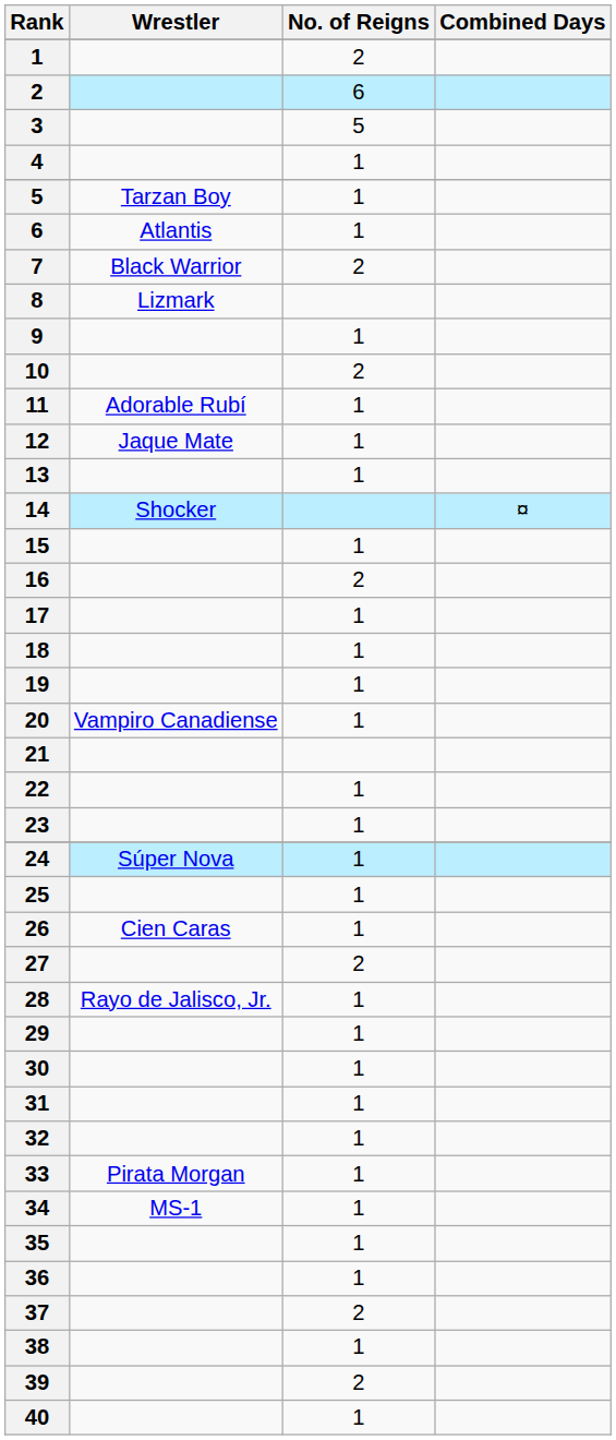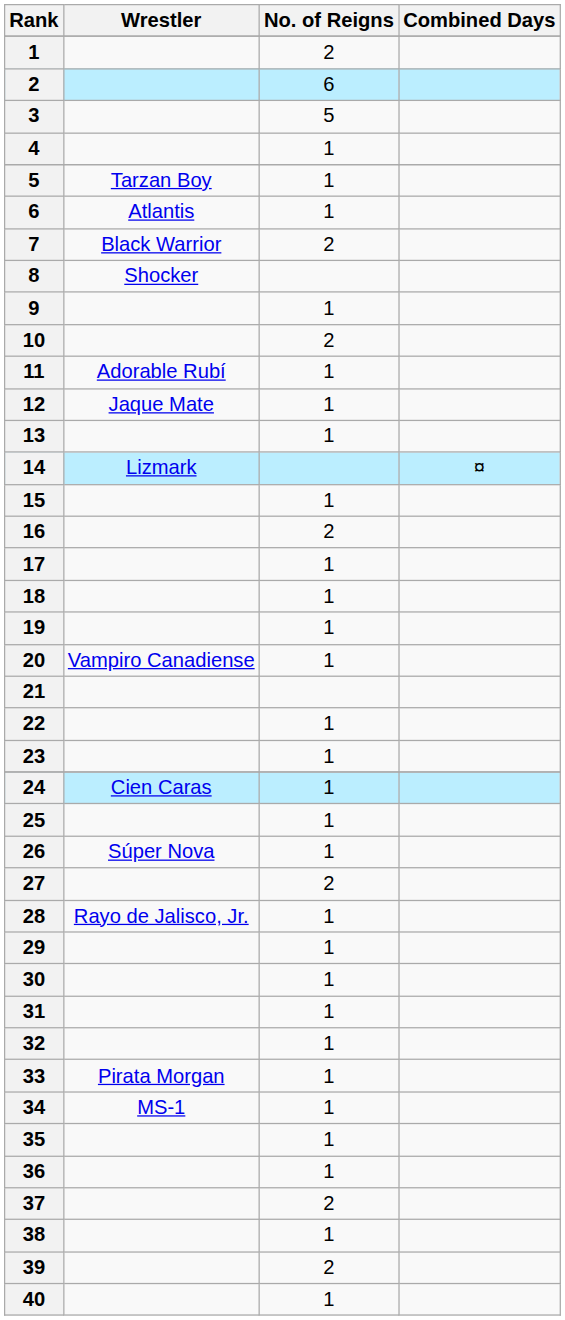 <table class="wikitable sortable" style="text-align: center">
 <tr>
 <th data-sort-type="number">Rank</th>
 <th>Wrestler</th>
 <th data-sort-type="number">No. of Reigns</th>
 <th data-sort-type="number">Combined Days</th>
 </tr>
 <tr>
 </tr>
 <tr style="background-color:#bbeeff">
 </tr>
 <tr>
 <th>1</th>
 <td></td>
 <td>2</td>
 <td></td>
 </tr>
 <tr style="background-color:#bbeeff">
 <th>2</th>
 <td></td>
 <td>6</td>
 <td></td>
 </tr>
 <tr>
 <th>3</th>
 <td></td>
 <td>5</td>
 <td></td>
 </tr>
 <tr>
 <th>4</th>
 <td></td>
 <td>1</td>
 <td></td>
 </tr>
 <tr style="background-color:#bbeeff">
 </tr>
 <tr style="background: #ffdead;">
 </tr>
 <tr>
 <th>5</th>
 <td><a href='#'>Tarzan Boy</a></td>
 <td>1</td>
 <td></td>
 </tr>
 <tr>
 <th>6</th>
 <td><a href='#'>Atlantis</a></td>
 <td>1</td>
 <td></td>
 </tr>
 <tr>
 <th>7</th>
 <td><a href='#'>Black Warrior</a></td>
 <td>2</td>
 <td></td>
 </tr>
 <tr>
 <th>8</th>
-<td><a href='#'>Lizmark</a></td>
+<td><a href='#'>Shocker</a></td>
 <td></td>
 <td></td>
 </tr>
 <tr>
 <th>9</th>
 <td></td>
 <td>1</td>
 <td></td>
 </tr>
 <tr>
 <th>10</th>
 <td></td>
 <td>2</td>
 <td></td>
 </tr>
 <tr>
 <th>11</th>
 <td><a href='#'>Adorable Rubí</a></td>
 <td>1</td>
 <td></td>
 </tr>
 <tr>
 <th>12</th>
 <td><a href='#'>Jaque Mate</a></td>
 <td>1</td>
 <td></td>
 </tr>
 <tr>
 <th>13</th>
 <td></td>
 <td>1</td>
 <td></td>
 </tr>
 <tr style="background-color:#bbeeff">
 <th>14</th>
-<td><a href='#'>Shocker</a></td>
+<td><a href='#'>Lizmark</a></td>
 <td></td>
 <td>¤ </td>
 </tr>
 <tr>
 <th>15</th>
 <td></td>
 <td>1</td>
 <td></td>
 </tr>
 <tr>
 <th>16</th>
 <td></td>
 <td>2</td>
 <td></td>
 </tr>
 <tr>
 <th>17</th>
 <td></td>
 <td>1</td>
 <td></td>
 </tr>
 <tr>
 <th>18</th>
 <td></td>
 <td>1</td>
 <td></td>
 </tr>
 <tr>
 <th>19</th>
 <td></td>
 <td>1</td>
 <td></td>
 </tr>
 <tr>
 <th>20</th>
 <td><a href='#'>Vampiro Canadiense</a></td>
 <td>1</td>
 <td></td>
 </tr>
 <tr>
 <th>21</th>
 <td></td>
 <td></td>
 <td></td>
 </tr>
 <tr>
 <th>22</th>
 <td></td>
 <td>1</td>
 <td></td>
 </tr>
 <tr>
 <th>23</th>
 <td></td>
 <td>1</td>
 <td></td>
 </tr>
 <tr>
 </tr>
 <tr style="background-color:#bbeeff">
 <th>24</th>
-<td><a href='#'>Súper Nova</a></td>
+<td><a href='#'>Cien Caras</a></td>
 <td>1</td>
 <td></td>
 </tr>
 <tr>
 <th>25</th>
 <td></td>
 <td>1</td>
 <td></td>
 </tr>
 <tr>
 <th>26</th>
-<td><a href='#'>Cien Caras</a></td>
+<td><a href='#'>Súper Nova</a></td>
 <td>1</td>
 <td></td>
 </tr>
 <tr>
 <th>27</th>
 <td></td>
 <td>2</td>
 <td></td>
 </tr>
 <tr>
 <th>28</th>
 <td><a href='#'>Rayo de Jalisco, Jr.</a></td>
 <td>1</td>
 <td></td>
 </tr>
 <tr>
 <th>29</th>
 <td></td>
 <td>1</td>
 <td></td>
 </tr>
 <tr>
 <th>30</th>
 <td></td>
 <td>1</td>
 <td></td>
 </tr>
 <tr>
 <th>31</th>
 <td></td>
 <td>1</td>
 <td></td>
 </tr>
 <tr>
 <th>32</th>
 <td></td>
 <td>1</td>
 <td></td>
 </tr>
 <tr>
 <th>33</th>
 <td><a href='#'>Pirata Morgan</a></td>
 <td>1</td>
 <td></td>
 </tr>
 <tr>
 <th>34</th>
 <td><a href='#'>MS-1</a></td>
 <td>1</td>
 <td></td>
 </tr>
 <tr>
 <th>35</th>
 <td></td>
 <td>1</td>
 <td></td>
 </tr>
 <tr>
 <th>36</th>
 <td></td>
 <td>1</td>
 <td></td>
 </tr>
 <tr>
 <th>37</th>
 <td></td>
 <td>2</td>
 <td></td>
 </tr>
 <tr>
 <th>38</th>
 <td></td>
 <td>1</td>
 <td></td>
 </tr>
 <tr>
 <th>39</th>
 <td></td>
 <td>2</td>
 <td></td>
 </tr>
 <tr>
 <th>40</th>
 <td></td>
 <td>1</td>
 <td></td>
 </tr>
 </table>
